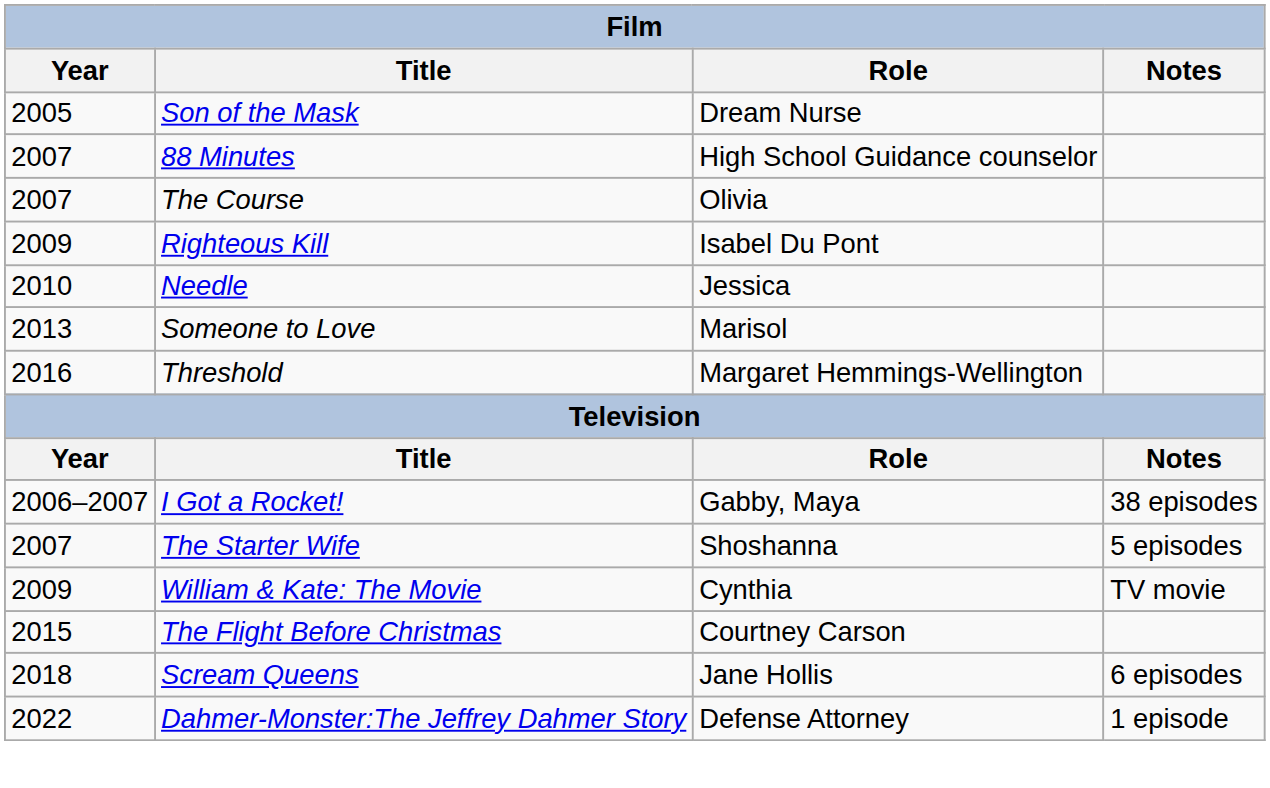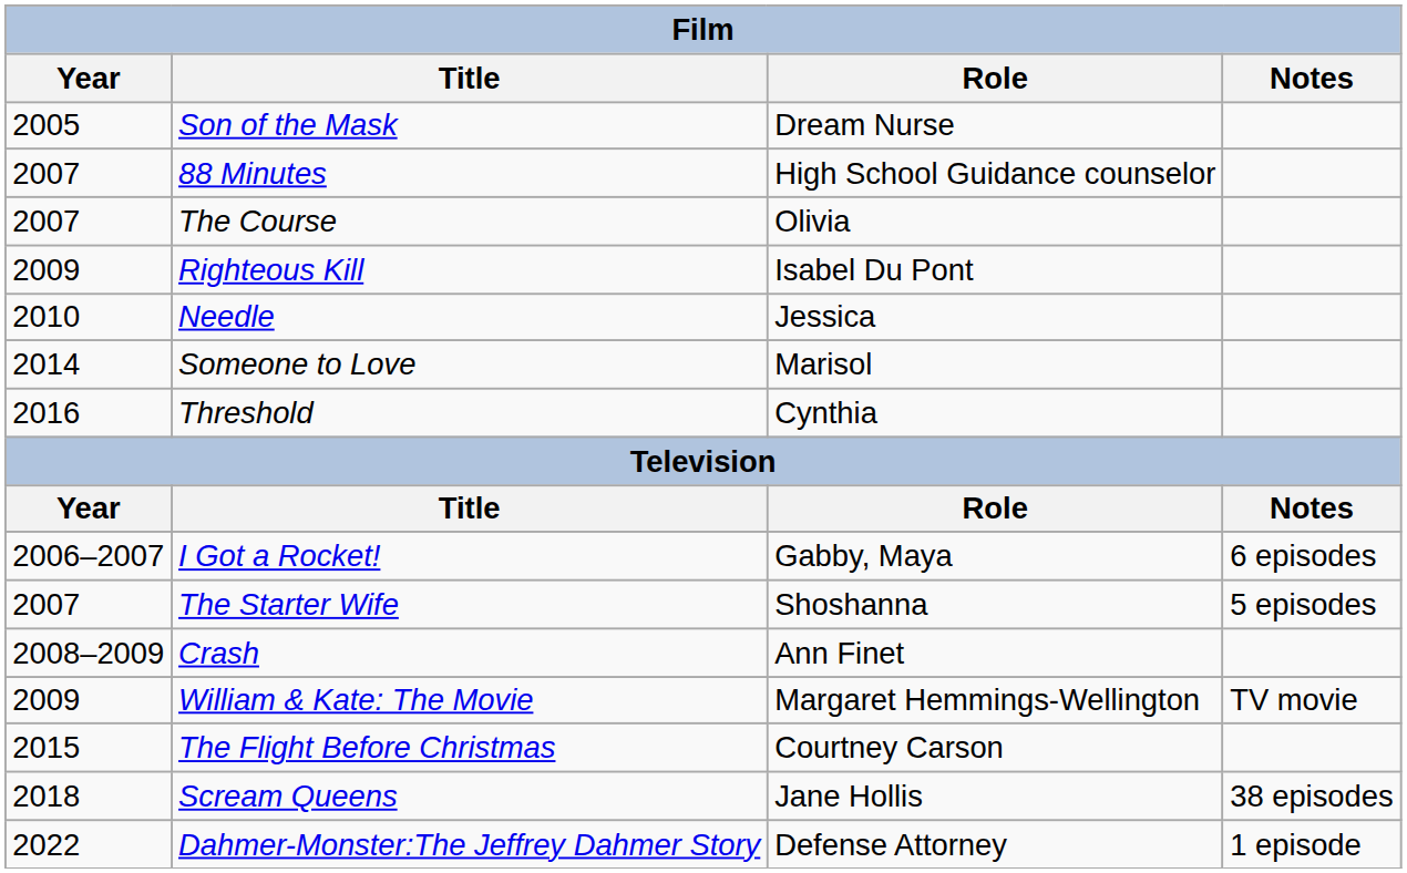 <table class="wikitable" style="font-size: 90%;">
 <tr>
 <th colspan="4" style="background: LightSteelBlue;">Film</th>
 </tr>
 <tr>
 <th>Year</th>
 <th>Title</th>
 <th>Role</th>
 <th>Notes</th>
 </tr>
 <tr>
 <td>2005</td>
 <td><em><a href='#'>Son of the Mask</a></em></td>
 <td>Dream Nurse</td>
 <td></td>
 </tr>
 <tr>
 <td>2007</td>
 <td><em><a href='#'>88 Minutes</a></em></td>
 <td>High School Guidance counselor</td>
 <td></td>
 </tr>
 <tr>
 <td>2007</td>
 <td><em>The Course</em></td>
 <td>Olivia</td>
 <td></td>
 </tr>
 <tr>
 <td>2009</td>
 <td><em><a href='#'>Righteous Kill</a></em></td>
 <td>Isabel Du Pont</td>
 <td></td>
 </tr>
 <tr>
 <td>2010</td>
 <td><em><a href='#'>Needle</a></em></td>
 <td>Jessica</td>
 <td></td>
 </tr>
 <tr>
-<td>2013</td>
+<td>2014</td>
 <td><em>Someone to Love</em></td>
 <td>Marisol</td>
 <td></td>
 </tr>
 <tr>
 <td>2016</td>
 <td><em>Threshold</em></td>
-<td>Margaret Hemmings-Wellington</td>
+<td>Cynthia</td>
 <td></td>
 </tr>
 <tr>
 <th colspan="4" style="background: LightSteelBlue;">Television</th>
 </tr>
 <tr>
 <th>Year</th>
 <th>Title</th>
 <th>Role</th>
 <th>Notes</th>
 </tr>
 <tr>
 <td>2006–2007</td>
 <td><em><a href='#'>I Got a Rocket!</a></em></td>
 <td>Gabby, Maya</td>
-<td>38 episodes</td>
+<td>6 episodes</td>
 </tr>
 <tr>
 <td>2007</td>
 <td><em><a href='#'>The Starter Wife</a></em></td>
 <td>Shoshanna</td>
 <td>5 episodes</td>
 </tr>
 <tr>
+<td>2008–2009</td>
+<td><em><a href='#'>Crash</a></em></td>
+<td>Ann Finet</td>
+<td></td>
+</tr>
+<tr>
 <td>2009</td>
 <td><em><a href='#'>William & Kate: The Movie</a></em></td>
-<td>Cynthia</td>
+<td>Margaret Hemmings-Wellington</td>
 <td>TV movie</td>
 </tr>
 <tr>
 <td>2015</td>
 <td><em><a href='#'>The Flight Before Christmas</a></em></td>
 <td>Courtney Carson</td>
 <td></td>
 </tr>
 <tr>
 <td>2018</td>
 <td><em><a href='#'>Scream Queens</a></em></td>
 <td>Jane Hollis</td>
-<td>6 episodes</td>
+<td>38 episodes</td>
 </tr>
 <tr>
 <td>2022</td>
 <td><em><a href='#'>Dahmer-Monster:The Jeffrey Dahmer Story</a></em></td>
 <td>Defense Attorney</td>
 <td>1 episode</td>
 </tr>
 </table>
